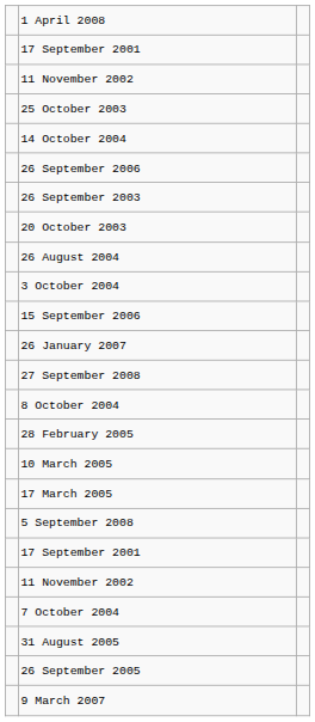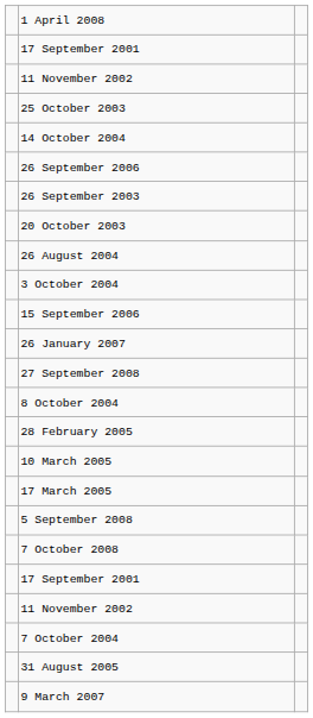 <table class="wikitable" style="font-size: 89%; float: left; width: 26em; margin-right: 1em; height: 700px">
 <tr>
 <td></td>
 <td>1 April 2008</td>
 <td></td>
 </tr>
 <tr>
 <td></td>
 <td>17 September 2001</td>
 <td></td>
 </tr>
 <tr>
 <td></td>
 <td>11 November 2002</td>
 <td></td>
 </tr>
 <tr>
 <td></td>
 <td>25 October 2003</td>
 <td></td>
 </tr>
 <tr>
 <td></td>
 <td>14 October 2004</td>
 <td></td>
 </tr>
 <tr>
 <td></td>
 <td>26 September 2006</td>
 <td></td>
 </tr>
 <tr>
 <td></td>
 <td>26 September 2003</td>
 <td></td>
 </tr>
 <tr>
 <td></td>
 <td>20 October 2003</td>
 <td></td>
 </tr>
 <tr>
 <td></td>
 <td>26 August 2004</td>
 <td></td>
 </tr>
 <tr>
 <td></td>
 <td>3 October 2004</td>
 <td></td>
 </tr>
 <tr>
 <td></td>
 <td>15 September 2006</td>
 <td></td>
 </tr>
 <tr>
 <td></td>
 <td>26 January 2007</td>
 <td></td>
 </tr>
 <tr>
 <td></td>
 <td>27 September 2008</td>
 <td></td>
 </tr>
 <tr>
 <td></td>
 <td>8 October 2004</td>
 <td></td>
 </tr>
 <tr>
 <td></td>
 <td>28 February 2005</td>
 <td></td>
 </tr>
 <tr>
 <td></td>
 <td>10 March 2005</td>
 <td></td>
 </tr>
 <tr>
 <td></td>
 <td>17 March 2005</td>
 <td></td>
 </tr>
 <tr>
 <td></td>
 <td>5 September 2008</td>
 <td></td>
 </tr>
 <tr>
 <td></td>
+<td>7 October 2008</td>
+<td></td>
+</tr>
+<tr>
+<td></td>
 <td>17 September 2001</td>
 <td></td>
 </tr>
 <tr>
 <td></td>
 <td>11 November 2002</td>
 <td></td>
 </tr>
 <tr>
 <td></td>
 <td>7 October 2004</td>
 <td></td>
 </tr>
 <tr>
 <td></td>
 <td>31 August 2005</td>
 <td></td>
 </tr>
 <tr>
 <td></td>
-<td>26 September 2005</td>
-<td></td>
-</tr>
-<tr>
-<td></td>
 <td>9 March 2007</td>
 <td></td>
 </tr>
 </table>
